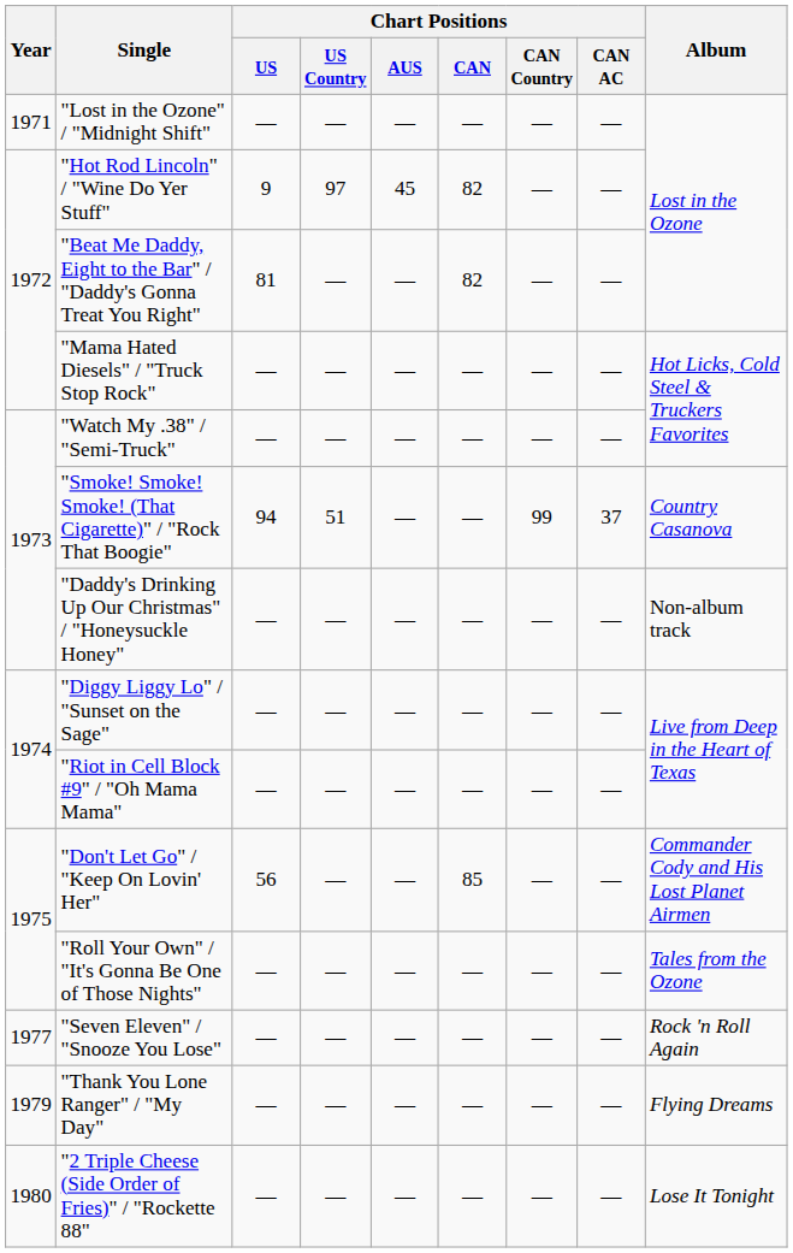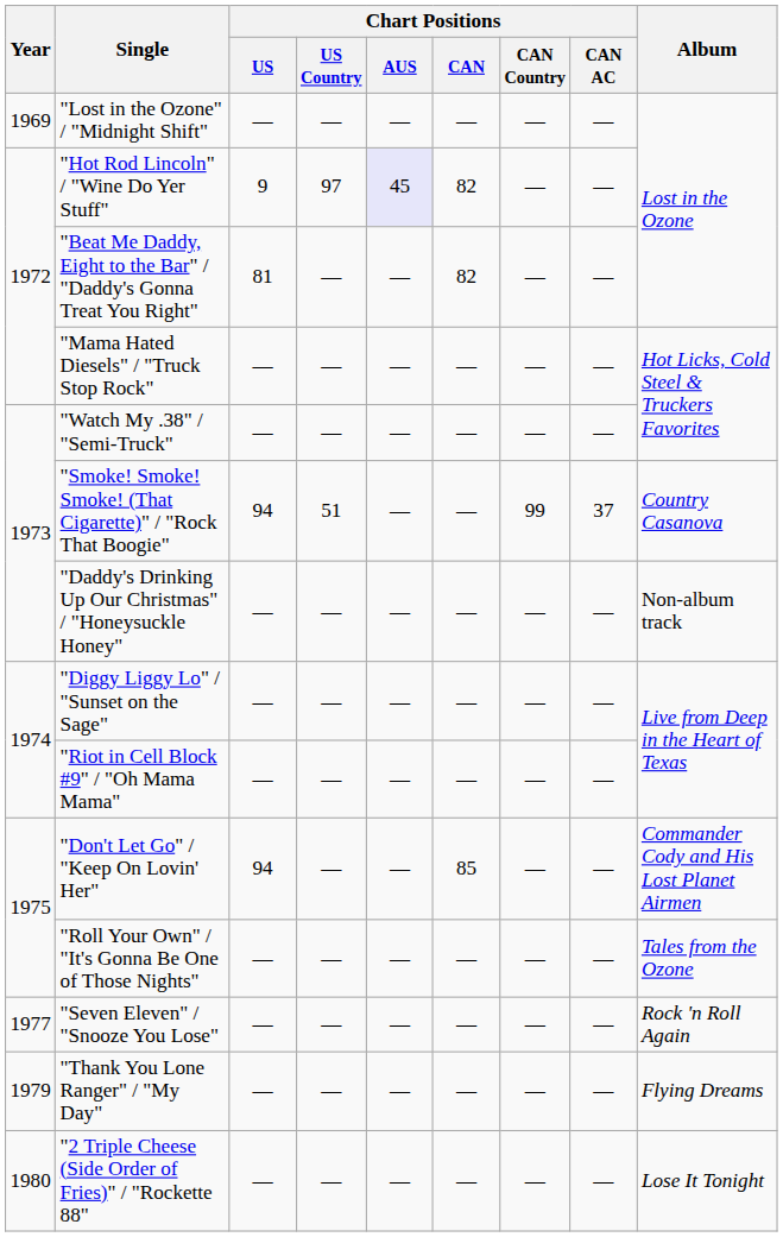 <table class="wikitable">
 <tr>
 <th rowspan="2">Year</th>
 <th rowspan="2">Single </th>
 <th colspan="6">Chart Positions</th>
 <th rowspan="2">Album</th>
 </tr>
 <tr>
 <th style="width:45px;"><small><a href='#'>US</a></small></th>
 <th style="width:45px;"><small><a href='#'>US Country</a></small></th>
 <th style="width:45px;"><small><a href='#'>AUS</a></small></th>
 <th style="width:45px;"><small><a href='#'>CAN</a></small></th>
 <th style="width:45px;"><small>CAN Country</small></th>
 <th style="width:45px;"><small>CAN AC</small></th>
 </tr>
 <tr>
-<td>1971</td>
+<td>1969</td>
 <td>"Lost in the Ozone" / "Midnight Shift"</td>
 <td style="text-align:center;">—</td>
 <td style="text-align:center;">—</td>
 <td style="text-align:center;">—</td>
 <td style="text-align:center;">—</td>
 <td style="text-align:center;">—</td>
 <td style="text-align:center;">—</td>
 <td rowspan="3"><em><a href='#'>Lost in the Ozone</a></em></td>
 </tr>
 <tr>
 <td rowspan="3">1972</td>
 <td>"<a href='#'>Hot Rod Lincoln</a>" / "Wine Do Yer Stuff"</td>
 <td style="text-align:center;">9</td>
 <td style="text-align:center;">97</td>
-<td style="text-align:center;">45</td>
+<td style="background: lavender; text-align:center;">45</td>
 <td style="text-align:center;">82</td>
 <td style="text-align:center;">—</td>
 <td style="text-align:center;">—</td>
 </tr>
 <tr>
 <td>"<a href='#'>Beat Me Daddy, Eight to the Bar</a>" / "Daddy's Gonna Treat You Right"</td>
 <td style="text-align:center;">81</td>
 <td style="text-align:center;">—</td>
 <td style="text-align:center;">—</td>
 <td style="text-align:center;">82</td>
 <td style="text-align:center;">—</td>
 <td style="text-align:center;">—</td>
 </tr>
 <tr>
 <td>"Mama Hated Diesels" / "Truck Stop Rock"</td>
 <td style="text-align:center;">—</td>
 <td style="text-align:center;">—</td>
 <td style="text-align:center;">—</td>
 <td style="text-align:center;">—</td>
 <td style="text-align:center;">—</td>
 <td style="text-align:center;">—</td>
 <td rowspan="2"><em><a href='#'>Hot Licks, Cold Steel & Truckers Favorites</a></em></td>
 </tr>
 <tr>
 <td rowspan="3">1973</td>
 <td>"Watch My .38" / "Semi-Truck"</td>
 <td style="text-align:center;">—</td>
 <td style="text-align:center;">—</td>
 <td style="text-align:center;">—</td>
 <td style="text-align:center;">—</td>
 <td style="text-align:center;">—</td>
 <td style="text-align:center;">—</td>
 </tr>
 <tr>
 <td>"<a href='#'>Smoke! Smoke! Smoke! (That Cigarette)</a>" / "Rock That Boogie"</td>
 <td style="text-align:center;">94</td>
 <td style="text-align:center;">51</td>
 <td style="text-align:center;">—</td>
 <td style="text-align:center;">—</td>
 <td style="text-align:center;">99</td>
 <td style="text-align:center;">37</td>
 <td><em><a href='#'>Country Casanova</a></em></td>
 </tr>
 <tr>
 <td>"Daddy's Drinking Up Our Christmas" / "Honeysuckle Honey"</td>
 <td style="text-align:center;">—</td>
 <td style="text-align:center;">—</td>
 <td style="text-align:center;">—</td>
 <td style="text-align:center;">—</td>
 <td style="text-align:center;">—</td>
 <td style="text-align:center;">—</td>
 <td>Non-album track</td>
 </tr>
 <tr>
 <td rowspan="2">1974</td>
 <td>"<a href='#'>Diggy Liggy Lo</a>" / "Sunset on the Sage"</td>
 <td style="text-align:center;">—</td>
 <td style="text-align:center;">—</td>
 <td style="text-align:center;">—</td>
 <td style="text-align:center;">—</td>
 <td style="text-align:center;">—</td>
 <td style="text-align:center;">—</td>
 <td rowspan="2"><em><a href='#'>Live from Deep in the Heart of Texas</a></em></td>
 </tr>
 <tr>
 <td>"<a href='#'>Riot in Cell Block #9</a>" / "Oh Mama Mama"</td>
 <td style="text-align:center;">—</td>
 <td style="text-align:center;">—</td>
 <td style="text-align:center;">—</td>
 <td style="text-align:center;">—</td>
 <td style="text-align:center;">—</td>
 <td style="text-align:center;">—</td>
 </tr>
 <tr>
 <td rowspan="2">1975</td>
 <td>"<a href='#'>Don't Let Go</a>" / "Keep On Lovin' Her"</td>
-<td style="text-align:center;">56</td>
+<td style="text-align:center;">94</td>
 <td style="text-align:center;">—</td>
 <td style="text-align:center;">—</td>
 <td style="text-align:center;">85</td>
 <td style="text-align:center;">—</td>
 <td style="text-align:center;">—</td>
 <td><em><a href='#'>Commander Cody and His Lost Planet Airmen</a></em></td>
 </tr>
 <tr>
 <td>"Roll Your Own" / "It's Gonna Be One of Those Nights"</td>
 <td style="text-align:center;">—</td>
 <td style="text-align:center;">—</td>
 <td style="text-align:center;">—</td>
 <td style="text-align:center;">—</td>
 <td style="text-align:center;">—</td>
 <td style="text-align:center;">—</td>
 <td><em><a href='#'>Tales from the Ozone</a></em></td>
 </tr>
 <tr>
 <td>1977</td>
 <td>"Seven Eleven" / "Snooze You Lose"</td>
 <td style="text-align:center;">—</td>
 <td style="text-align:center;">—</td>
 <td style="text-align:center;">—</td>
 <td style="text-align:center;">—</td>
 <td style="text-align:center;">—</td>
 <td style="text-align:center;">—</td>
 <td><em>Rock 'n Roll Again</em></td>
 </tr>
 <tr>
 <td>1979</td>
 <td>"Thank You Lone Ranger" / "My Day"</td>
 <td style="text-align:center;">—</td>
 <td style="text-align:center;">—</td>
 <td style="text-align:center;">—</td>
 <td style="text-align:center;">—</td>
 <td style="text-align:center;">—</td>
 <td style="text-align:center;">—</td>
 <td><em>Flying Dreams</em></td>
 </tr>
 <tr>
 <td>1980</td>
 <td>"<a href='#'>2 Triple Cheese (Side Order of Fries)</a>" / "Rockette 88"</td>
 <td style="text-align:center;">—</td>
 <td style="text-align:center;">—</td>
 <td style="text-align:center;">—</td>
 <td style="text-align:center;">—</td>
 <td style="text-align:center;">—</td>
 <td style="text-align:center;">—</td>
 <td><em>Lose It Tonight</em></td>
 </tr>
 </table>
